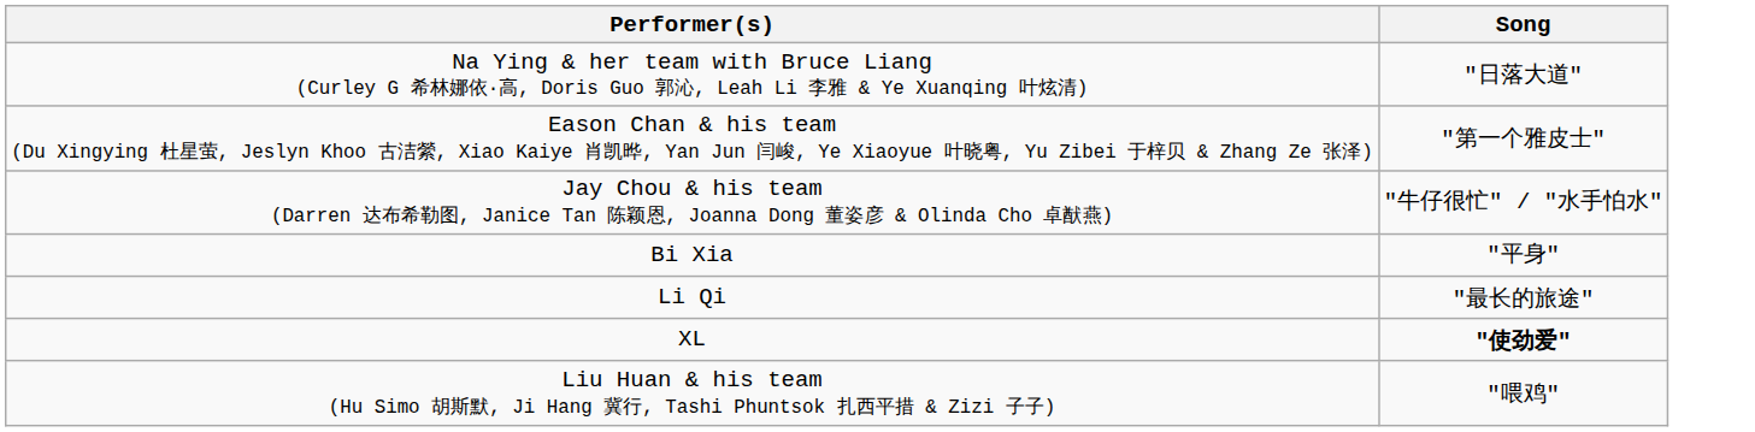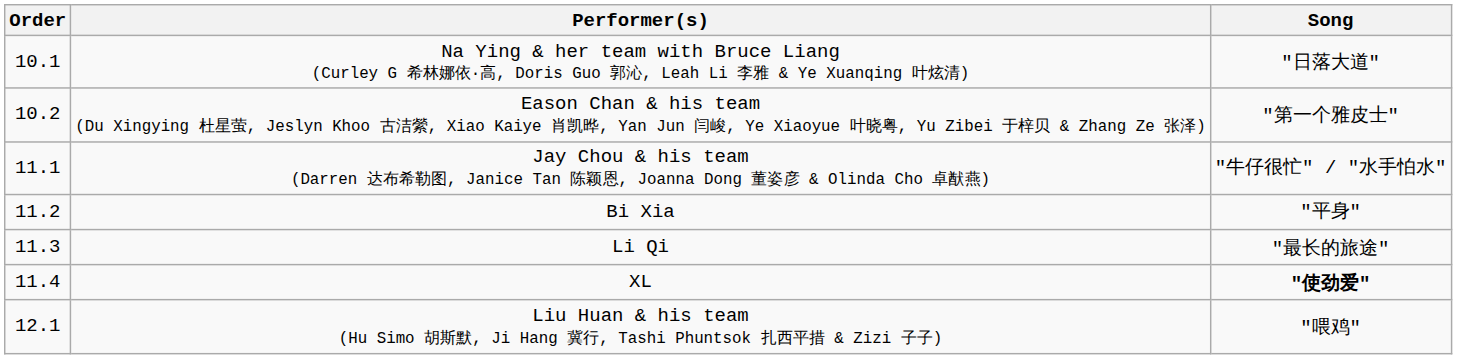 <table class="wikitable" style="text-align:center;">
 <tr>
+<th>Order</th>
 <th>Performer(s)</th>
 <th>Song</th>
 </tr>
 <tr>
+<td>10.1</td>
 <td>Na Ying & her team with Bruce Liang<br><small>(Curley G 希林娜依·高, Doris Guo 郭沁, Leah Li 李雅 & Ye Xuanqing 叶炫清)</small></td>
 <td>"日落大道"</td>
 </tr>
 <tr>
+<td>10.2</td>
 <td>Eason Chan & his team <br><small>(Du Xingying 杜星萤, Jeslyn Khoo 古洁縈, Xiao Kaiye 肖凯晔, Yan Jun 闫峻, Ye Xiaoyue 叶晓粤, Yu Zibei 于梓贝 & Zhang Ze 张泽)</small></td>
 <td>"第一个雅皮士"</td>
 </tr>
 <tr>
+<td>11.1</td>
 <td>Jay Chou & his team <br><small>(Darren 达布希勒图, Janice Tan 陈颖恩, Joanna Dong 董姿彦 & Olinda Cho 卓猷燕)</small></td>
 <td>"牛仔很忙" / "水手怕水"</td>
 </tr>
 <tr>
+<td>11.2</td>
 <td>Bi Xia</td>
 <td>"平身"</td>
 </tr>
 <tr>
+<td>11.3</td>
 <td>Li Qi</td>
 <td>"最长的旅途"</td>
 </tr>
 <tr>
+<td>11.4</td>
 <td>XL</td>
 <td><strong>"使劲爱"</strong></td>
 </tr>
 <tr>
+<td>12.1</td>
 <td>Liu Huan & his team <br><small>(Hu Simo 胡斯默, Ji Hang 冀行, Tashi Phuntsok 扎西平措 & Zizi 子子)</small></td>
 <td>"喂鸡"</td>
 </tr>
 </table>
